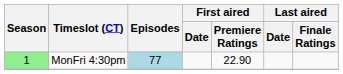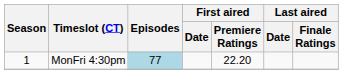 <table class="wikitable" style="text-align: center">
 <tr>
 <th scope="col" rowspan="2">Season</th>
 <th scope="col" rowspan="2">Timeslot (<a href='#'>CT</a>)</th>
 <th scope="col" rowspan="2">Episodes</th>
 <th scope="col" colspan="2">First aired</th>
 <th scope="col" colspan="2">Last aired</th>
 </tr>
 <tr>
 <th scope="col">Date</th>
 <th scope="col">Premiere<br>Ratings</th>
 <th scope="col">Date</th>
 <th scope="col">Finale<br>Ratings</th>
 </tr>
 <tr>
-<td rowspan="1" style="background: lightgreen;">1</td>
+<td rowspan="1">1</td>
 <td rowspan="1">MonFri 4:30pm</td>
 <td style="background: lightblue;">77</td>
 <td></td>
-<td>22.90</td>
+<td>22.20</td>
 <td></td>
 <td></td>
 </tr>
 <tr>
 </tr>
 </table>
